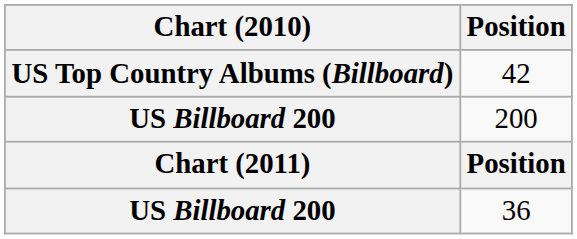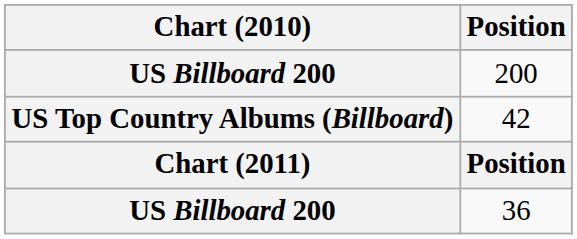 <table class="wikitable plainrowheaders" style="text-align:center">
 <tr>
 <th scope="col">Chart (2010)</th>
 <th scope="col">Position</th>
 </tr>
 <tr>
+<th scope="row">US <em>Billboard</em> 200</th>
+<td>200</td>
+</tr>
+<tr>
 <th scope="row">US Top Country Albums (<em>Billboard</em>)</th>
 <td>42</td>
-</tr>
-<tr>
-<th scope="row">US <em>Billboard</em> 200</th>
-<td>200</td>
 </tr>
 <tr>
 <th scope="col">Chart (2011)</th>
 <th scope="col">Position</th>
 </tr>
 <tr>
 <th scope="row">US <em>Billboard</em> 200</th>
 <td>36</td>
 </tr>
 </table>
